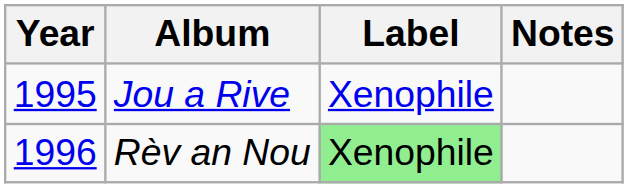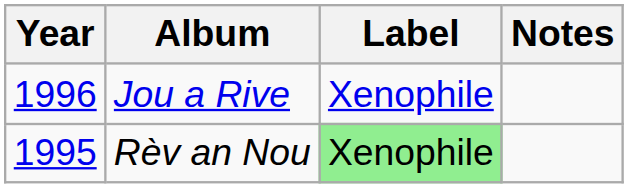 <table class="wikitable">
 <tr>
 <th><strong>Year</strong></th>
 <th><strong>Album</strong></th>
 <th><strong>Label</strong></th>
 <th><strong>Notes</strong></th>
 </tr>
 <tr>
-<td><a href='#'>1995</a></td>
+<td><a href='#'>1996</a></td>
 <td><em><a href='#'>Jou a Rive</a></em></td>
 <td><a href='#'>Xenophile</a></td>
 <td></td>
 </tr>
 <tr>
-<td><a href='#'>1996</a></td>
+<td><a href='#'>1995</a></td>
 <td><em>Rèv an Nou</em></td>
 <td style="background: lightgreen;">Xenophile</td>
 <td></td>
 </tr>
 </table>
